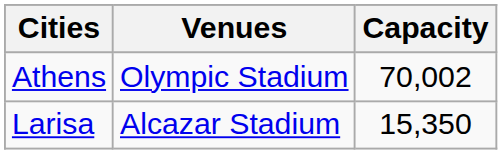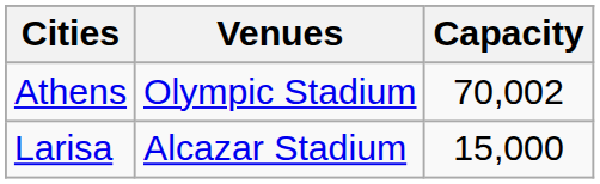 <table class="wikitable">
 <tr style="background:#ccc;">
 <th>Cities</th>
 <th>Venues</th>
 <th>Capacity</th>
 </tr>
 <tr>
 <td><a href='#'>Athens</a></td>
 <td><a href='#'>Olympic Stadium</a></td>
 <td style="text-align:center;">70,002</td>
 </tr>
 <tr>
 <td><a href='#'>Larisa</a></td>
 <td><a href='#'>Alcazar Stadium</a></td>
-<td style="text-align:center;">15,350</td>
+<td style="text-align:center;">15,000</td>
 </tr>
 </table>
